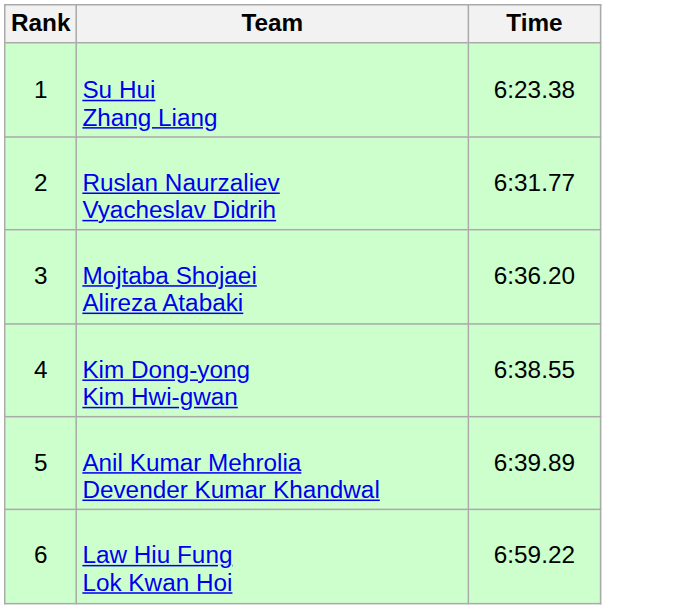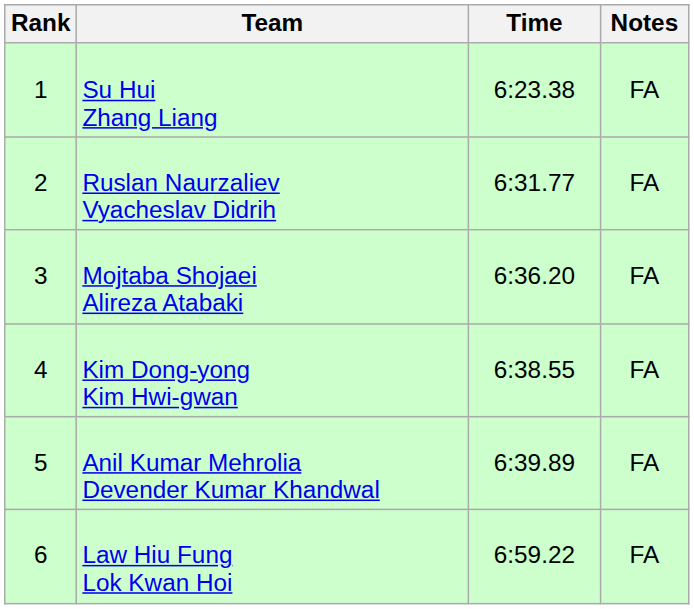 <table class=wikitable style="text-align:center">
 <tr>
 <th width=40>Rank</th>
 <th width=250>Team</th>
 <th width=80>Time</th>
+<th width=50>Notes</th>
 </tr>
 <tr bgcolor="ccffcc">
 <td>1</td>
 <td align=left><br><a href='#'>Su Hui</a><br><a href='#'>Zhang Liang</a></td>
 <td>6:23.38</td>
+<td>FA</td>
 </tr>
 <tr bgcolor="ccffcc">
 <td>2</td>
 <td align=left><br><a href='#'>Ruslan Naurzaliev</a><br><a href='#'>Vyacheslav Didrih</a></td>
 <td>6:31.77</td>
+<td>FA</td>
 </tr>
 <tr bgcolor="ccffcc">
 <td>3</td>
 <td align=left><br><a href='#'>Mojtaba Shojaei</a><br><a href='#'>Alireza Atabaki</a></td>
 <td>6:36.20</td>
+<td>FA</td>
 </tr>
 <tr bgcolor="ccffcc">
 <td>4</td>
 <td align=left><br><a href='#'>Kim Dong-yong</a><br><a href='#'>Kim Hwi-gwan</a></td>
 <td>6:38.55</td>
+<td>FA</td>
 </tr>
 <tr bgcolor="ccffcc">
 <td>5</td>
 <td align=left><br><a href='#'>Anil Kumar Mehrolia</a><br><a href='#'>Devender Kumar Khandwal</a></td>
 <td>6:39.89</td>
+<td>FA</td>
 </tr>
 <tr bgcolor="ccffcc">
 <td>6</td>
 <td align=left><br><a href='#'>Law Hiu Fung</a><br><a href='#'>Lok Kwan Hoi</a></td>
 <td>6:59.22</td>
+<td>FA</td>
 </tr>
 </table>
